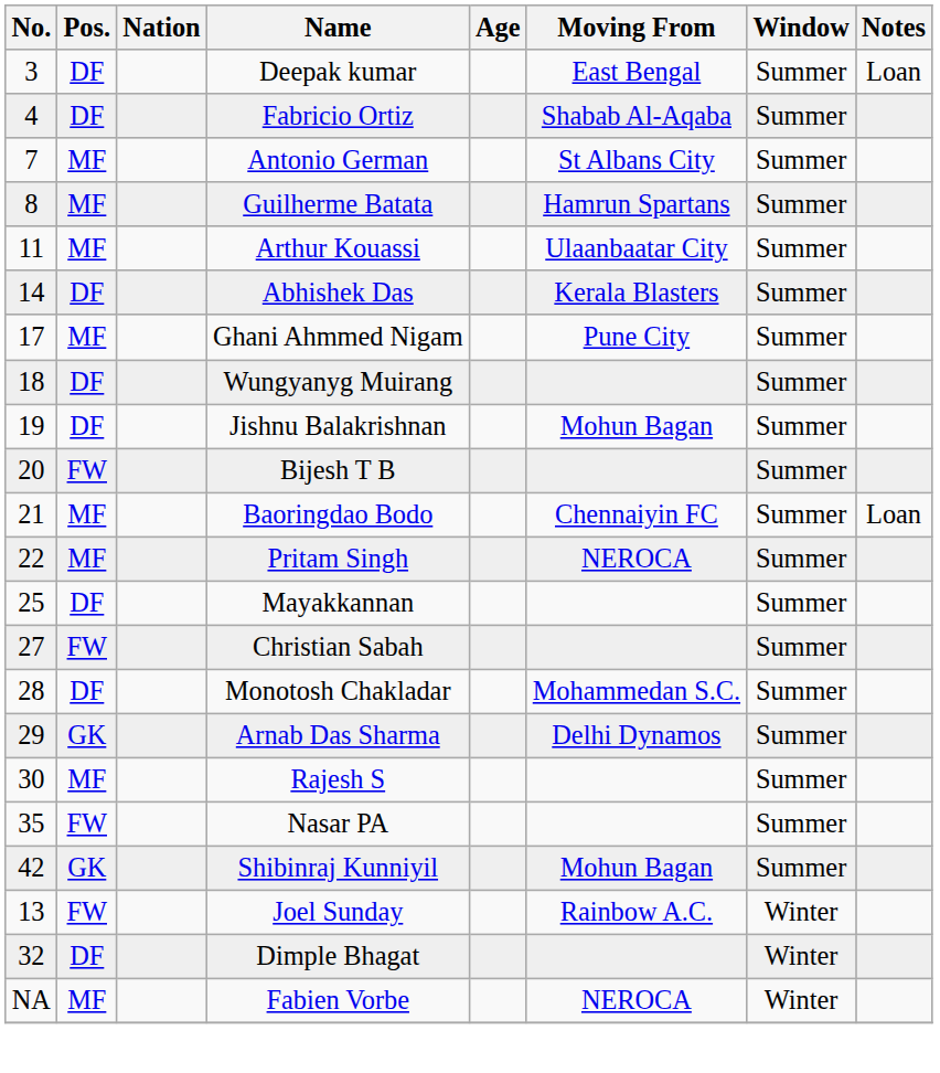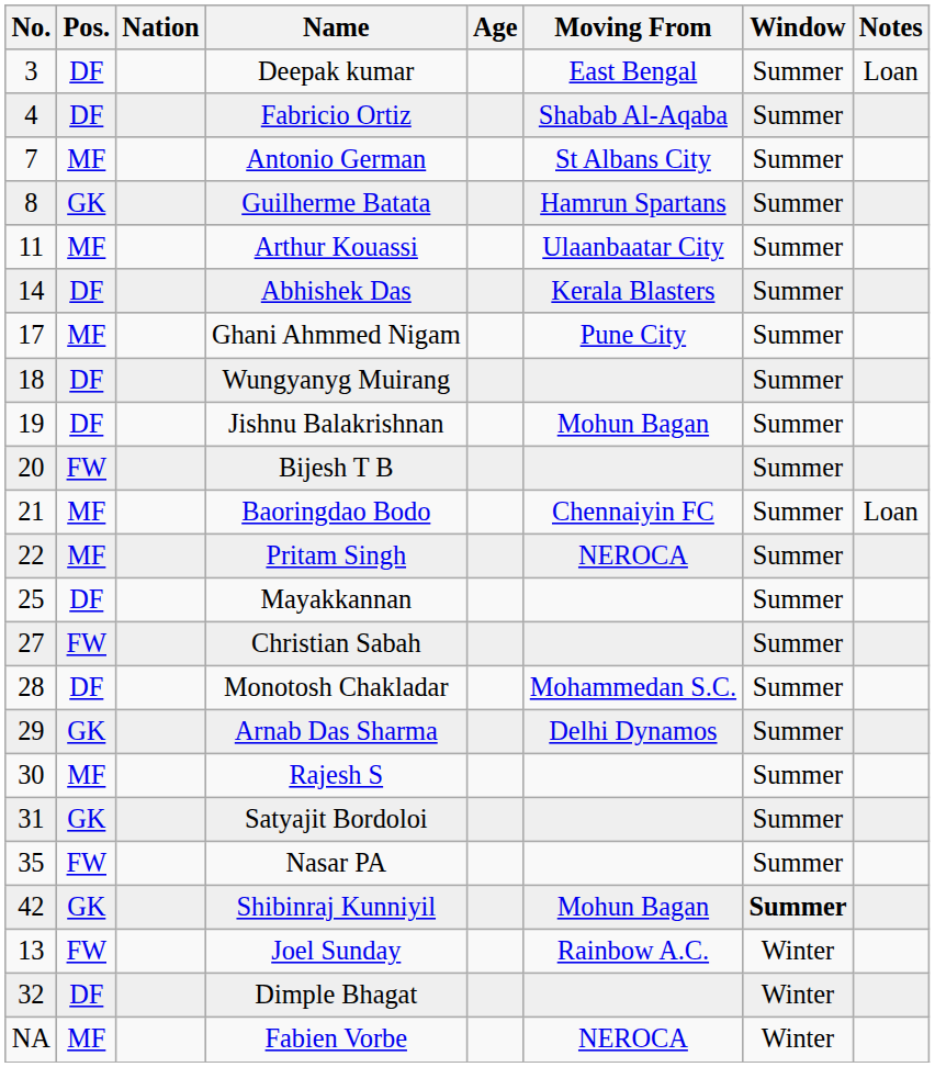 <table class="wikitable sortable" style="font-size: 95%; text-align: center;">
 <tr>
 <th>No.</th>
 <th>Pos.</th>
 <th>Nation</th>
 <th>Name</th>
 <th>Age</th>
 <th>Moving From</th>
 <th>Window</th>
 <th>Notes</th>
 </tr>
 <tr>
 <td>3</td>
 <td><a href='#'>DF</a></td>
 <td></td>
 <td>Deepak kumar</td>
 <td></td>
 <td> <a href='#'>East Bengal</a></td>
 <td>Summer</td>
 <td>Loan</td>
 </tr>
 <tr bgcolor="#efefef">
 <td>4</td>
 <td><a href='#'>DF</a></td>
 <td></td>
 <td><a href='#'>Fabricio Ortiz</a></td>
 <td></td>
 <td> <a href='#'>Shabab Al-Aqaba</a></td>
 <td>Summer</td>
 <td></td>
 </tr>
 <tr>
 <td>7</td>
 <td><a href='#'>MF</a></td>
 <td></td>
 <td><a href='#'>Antonio German</a></td>
 <td></td>
 <td> <a href='#'>St Albans City</a></td>
 <td>Summer</td>
 <td></td>
 </tr>
 <tr bgcolor="#efefef">
 <td>8</td>
-<td><a href='#'>MF</a></td>
+<td><a href='#'>GK</a></td>
 <td></td>
 <td><a href='#'>Guilherme Batata</a></td>
 <td></td>
 <td> <a href='#'>Hamrun Spartans</a></td>
 <td>Summer</td>
 <td></td>
 </tr>
 <tr>
 <td>11</td>
 <td><a href='#'>MF</a></td>
 <td></td>
 <td><a href='#'>Arthur Kouassi</a></td>
 <td></td>
 <td> <a href='#'>Ulaanbaatar City</a></td>
 <td>Summer</td>
 <td></td>
 </tr>
 <tr bgcolor="#efefef">
 <td>14</td>
 <td><a href='#'>DF</a></td>
 <td></td>
 <td><a href='#'>Abhishek Das</a></td>
 <td></td>
 <td> <a href='#'>Kerala Blasters</a></td>
 <td>Summer</td>
 <td></td>
 </tr>
 <tr>
 <td>17</td>
 <td><a href='#'>MF</a></td>
 <td></td>
 <td>Ghani Ahmmed Nigam</td>
 <td></td>
 <td> <a href='#'>Pune City</a></td>
 <td>Summer</td>
 <td></td>
 </tr>
 <tr bgcolor="#efefef">
 <td>18</td>
 <td><a href='#'>DF</a></td>
 <td></td>
 <td>Wungyanyg Muirang</td>
 <td></td>
 <td></td>
 <td>Summer</td>
 <td></td>
 </tr>
 <tr>
 <td>19</td>
 <td><a href='#'>DF</a></td>
 <td></td>
 <td>Jishnu Balakrishnan</td>
 <td></td>
 <td> <a href='#'>Mohun Bagan</a></td>
 <td>Summer</td>
 <td></td>
 </tr>
 <tr bgcolor="#efefef">
 <td>20</td>
 <td><a href='#'>FW</a></td>
 <td></td>
 <td>Bijesh T B</td>
 <td></td>
 <td></td>
 <td>Summer</td>
 <td></td>
 </tr>
 <tr>
 <td>21</td>
 <td><a href='#'>MF</a></td>
 <td></td>
 <td><a href='#'>Baoringdao Bodo</a></td>
 <td></td>
 <td> <a href='#'>Chennaiyin FC</a></td>
 <td>Summer</td>
 <td>Loan</td>
 </tr>
 <tr bgcolor="#efefef">
 <td>22</td>
 <td><a href='#'>MF</a></td>
 <td></td>
 <td><a href='#'>Pritam Singh</a></td>
 <td></td>
 <td> <a href='#'>NEROCA</a></td>
 <td>Summer</td>
 <td></td>
 </tr>
 <tr>
 <td>25</td>
 <td><a href='#'>DF</a></td>
 <td></td>
 <td>Mayakkannan</td>
 <td></td>
 <td></td>
 <td>Summer</td>
 <td></td>
 </tr>
 <tr bgcolor="#efefef">
 <td>27</td>
 <td><a href='#'>FW</a></td>
 <td></td>
 <td>Christian Sabah</td>
 <td></td>
 <td></td>
 <td>Summer</td>
 <td></td>
 </tr>
 <tr>
 <td>28</td>
 <td><a href='#'>DF</a></td>
 <td></td>
 <td>Monotosh Chakladar</td>
 <td></td>
 <td> <a href='#'>Mohammedan S.C.</a></td>
 <td>Summer</td>
 <td></td>
 </tr>
 <tr bgcolor="#efefef">
 <td>29</td>
 <td><a href='#'>GK</a></td>
 <td></td>
 <td><a href='#'>Arnab Das Sharma</a></td>
 <td></td>
 <td> <a href='#'>Delhi Dynamos</a></td>
 <td>Summer</td>
 <td></td>
 </tr>
 <tr>
 <td>30</td>
 <td><a href='#'>MF</a></td>
 <td></td>
 <td><a href='#'>Rajesh S</a></td>
 <td></td>
 <td></td>
 <td>Summer</td>
 <td></td>
 </tr>
+<tr bgcolor="#efefef">
+<td>31</td>
+<td><a href='#'>GK</a></td>
+<td></td>
+<td>Satyajit Bordoloi</td>
+<td></td>
+<td></td>
+<td>Summer</td>
+<td></td>
+</tr>
 <tr>
 <td>35</td>
 <td><a href='#'>FW</a></td>
 <td></td>
 <td>Nasar PA</td>
 <td></td>
 <td></td>
 <td>Summer</td>
 <td></td>
 </tr>
 <tr bgcolor="#efefef">
 <td>42</td>
 <td><a href='#'>GK</a></td>
 <td></td>
 <td><a href='#'>Shibinraj Kunniyil</a></td>
 <td></td>
 <td> <a href='#'>Mohun Bagan</a></td>
-<td>Summer</td>
+<td><strong>Summer</strong></td>
 <td></td>
 </tr>
 <tr>
 <td>13</td>
 <td><a href='#'>FW</a></td>
 <td></td>
 <td><a href='#'>Joel Sunday</a></td>
 <td></td>
 <td> <a href='#'>Rainbow A.C.</a></td>
 <td>Winter</td>
 <td></td>
 </tr>
 <tr bgcolor="#efefef">
 <td>32</td>
 <td><a href='#'>DF</a></td>
 <td></td>
 <td>Dimple Bhagat</td>
 <td></td>
 <td></td>
 <td>Winter</td>
 <td></td>
 </tr>
 <tr>
 <td>NA</td>
 <td><a href='#'>MF</a></td>
 <td></td>
 <td><a href='#'>Fabien Vorbe</a></td>
 <td></td>
 <td><a href='#'>NEROCA</a></td>
 <td>Winter</td>
 <td></td>
 </tr>
 <tr>
 </tr>
 </table>
